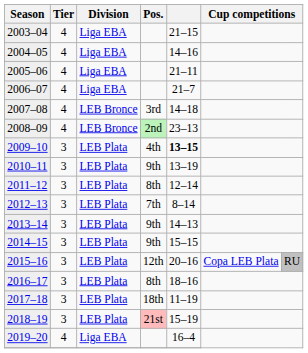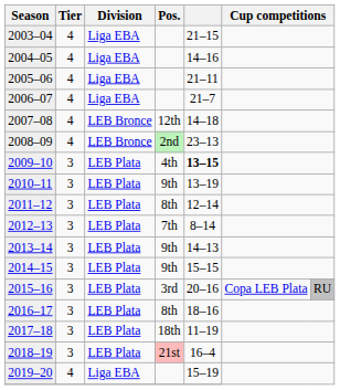 <table class="wikitable" style="font-size:85%; text-align:center">
 <tr>
 <th>Season</th>
 <th>Tier</th>
 <th>Division</th>
 <th>Pos.</th>
 <th></th>
 <th colspan=2>Cup competitions</th>
 </tr>
 <tr>
 <td bgcolor=#efefef>2003–04</td>
 <td>4</td>
 <td align=left><a href='#'>Liga EBA</a></td>
 <td></td>
 <td>21–15</td>
 <td colspan=2></td>
 </tr>
 <tr>
 <td bgcolor=#efefef>2004–05</td>
 <td>4</td>
 <td align=left><a href='#'>Liga EBA</a></td>
 <td></td>
 <td>14–16</td>
 <td colspan=2></td>
 </tr>
 <tr>
 <td bgcolor=#efefef>2005–06</td>
 <td>4</td>
 <td align=left><a href='#'>Liga EBA</a></td>
 <td></td>
 <td>21–11</td>
 <td colspan=2></td>
 </tr>
 <tr>
 <td bgcolor=#efefef>2006–07</td>
 <td>4</td>
 <td align=left><a href='#'>Liga EBA</a></td>
 <td></td>
 <td>21–7</td>
 <td colspan=2></td>
 </tr>
 <tr>
 <td bgcolor=#efefef>2007–08</td>
 <td>4</td>
 <td align=left><a href='#'>LEB Bronce</a></td>
-<td>3rd</td>
+<td>12th</td>
 <td>14–18</td>
 <td colspan=2></td>
 </tr>
 <tr>
 <td bgcolor=#efefef>2008–09</td>
 <td>4</td>
 <td align=left><a href='#'>LEB Bronce</a></td>
 <td bgcolor=#BBF3BB>2nd</td>
 <td>23–13</td>
 <td colspan=2></td>
 </tr>
 <tr>
 <td bgcolor=#efefef><a href='#'>2009–10</a></td>
 <td>3</td>
 <td align=left><a href='#'>LEB Plata</a></td>
 <td>4th</td>
 <td><strong>13–15</strong></td>
 <td colspan=2></td>
 </tr>
 <tr>
 <td bgcolor=#efefef><a href='#'>2010–11</a></td>
 <td>3</td>
 <td align=left><a href='#'>LEB Plata</a></td>
 <td>9th</td>
 <td>13–19</td>
 <td colspan=2></td>
 </tr>
 <tr>
 <td bgcolor=#efefef><a href='#'>2011–12</a></td>
 <td>3</td>
 <td align=left><a href='#'>LEB Plata</a></td>
 <td>8th</td>
 <td>12–14</td>
 <td colspan=2></td>
 </tr>
 <tr>
 <td bgcolor=#efefef><a href='#'>2012–13</a></td>
 <td>3</td>
 <td align=left><a href='#'>LEB Plata</a></td>
 <td>7th</td>
 <td>8–14</td>
 <td colspan=2></td>
 </tr>
 <tr>
 <td bgcolor=#efefef><a href='#'>2013–14</a></td>
 <td>3</td>
 <td align=left><a href='#'>LEB Plata</a></td>
 <td>9th</td>
 <td>14–13</td>
 <td colspan=2></td>
 </tr>
 <tr>
 <td bgcolor=#efefef><a href='#'>2014–15</a></td>
 <td>3</td>
 <td align=left><a href='#'>LEB Plata</a></td>
 <td>9th</td>
 <td>15–15</td>
 <td colspan=2></td>
 </tr>
 <tr>
 <td bgcolor=#efefef><a href='#'>2015–16</a></td>
 <td>3</td>
 <td align=left><a href='#'>LEB Plata</a></td>
-<td>12th</td>
+<td>3rd</td>
 <td>20–16</td>
 <td align=left><a href='#'>Copa LEB Plata</a></td>
 <td bgcolor=silver>RU</td>
 </tr>
 <tr>
 <td bgcolor=#efefef><a href='#'>2016–17</a></td>
 <td>3</td>
 <td align=left><a href='#'>LEB Plata</a></td>
 <td>8th</td>
 <td>18–16</td>
 <td colspan=2></td>
 </tr>
 <tr>
 <td bgcolor=#efefef><a href='#'>2017–18</a></td>
 <td>3</td>
 <td align=left><a href='#'>LEB Plata</a></td>
 <td>18th</td>
 <td>11–19</td>
 <td colspan=2></td>
 </tr>
 <tr>
 <td bgcolor=#efefef><a href='#'>2018–19</a></td>
 <td>3</td>
 <td align=left><a href='#'>LEB Plata</a></td>
 <td bgcolor=#FFBBBB>21st</td>
-<td>15–19</td>
+<td>16–4</td>
 <td colspan=2></td>
 </tr>
 <tr>
 <td bgcolor=#efefef><a href='#'>2019–20</a></td>
 <td>4</td>
 <td align=left><a href='#'>Liga EBA</a></td>
 <td></td>
-<td>16–4</td>
+<td>15–19</td>
 </tr>
 <tr>
 </tr>
 </table>
